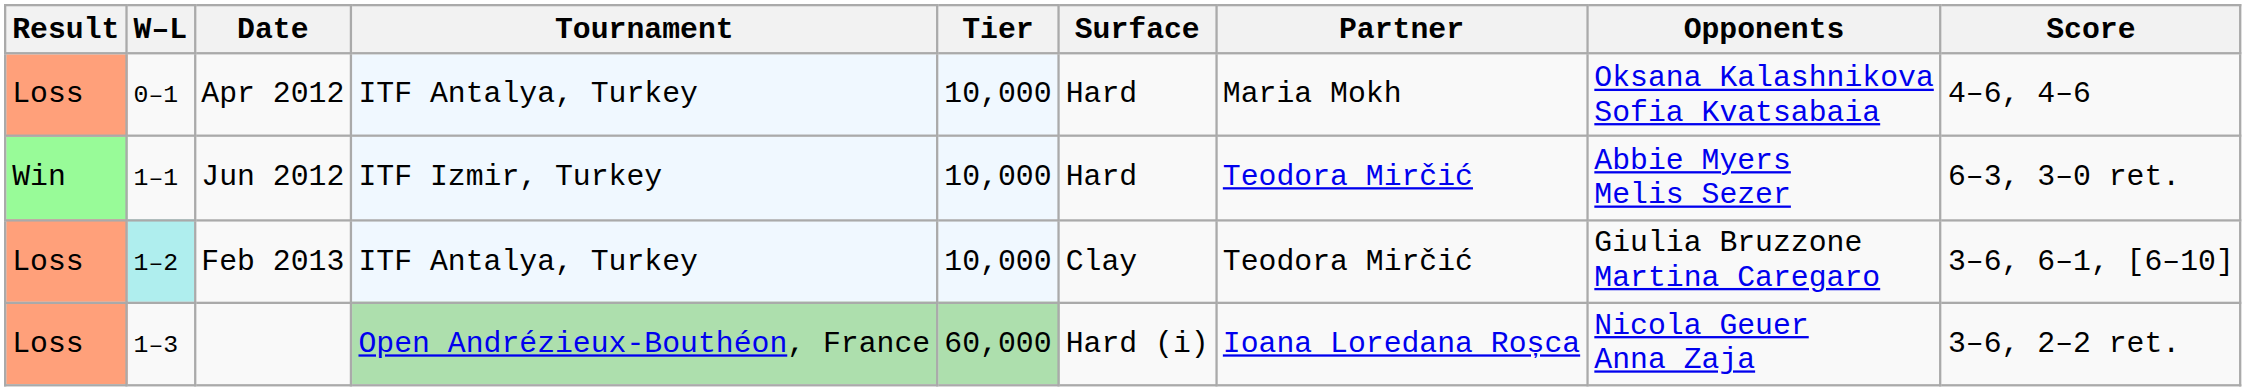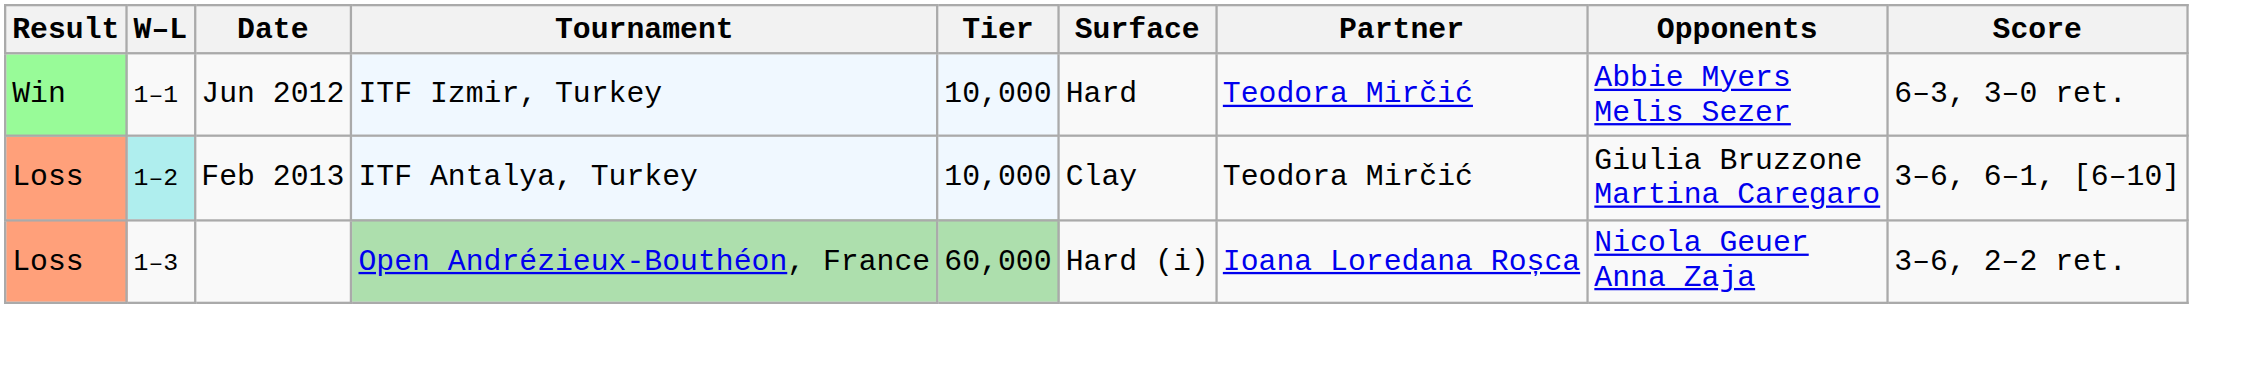 <table class="sortable wikitable">
 <tr>
 <th>Result</th>
 <th class="unsortable">W–L</th>
 <th>Date</th>
 <th>Tournament</th>
 <th>Tier</th>
 <th>Surface</th>
 <th>Partner</th>
 <th>Opponents</th>
 <th class="unsortable">Score</th>
-</tr>
-<tr>
-<td bgcolor="FFA07A">Loss</td>
-<td><small>0–1</small></td>
-<td>Apr 2012</td>
-<td bgcolor="#f0f8ff">ITF Antalya, Turkey</td>
-<td bgcolor="#f0f8ff">10,000</td>
-<td>Hard</td>
-<td> Maria Mokh</td>
-<td> <a href='#'>Oksana Kalashnikova</a> <br>  <a href='#'>Sofia Kvatsabaia</a></td>
-<td>4–6, 4–6</td>
 </tr>
 <tr>
 <td bgcolor="98FB98">Win</td>
 <td><small>1–1</small></td>
 <td>Jun 2012</td>
 <td bgcolor="#f0f8ff">ITF Izmir, Turkey</td>
 <td bgcolor="#f0f8ff">10,000</td>
 <td>Hard</td>
 <td> <a href='#'>Teodora Mirčić</a></td>
 <td> <a href='#'>Abbie Myers</a> <br>  <a href='#'>Melis Sezer</a></td>
 <td>6–3, 3–0 ret.</td>
 </tr>
 <tr>
 <td bgcolor="FFA07A">Loss</td>
 <td style="background: paleturquoise;"><small>1–2</small></td>
 <td>Feb 2013</td>
 <td bgcolor="#f0f8ff">ITF Antalya, Turkey</td>
 <td bgcolor="#f0f8ff">10,000</td>
 <td>Clay</td>
 <td> Teodora Mirčić</td>
 <td> Giulia Bruzzone <br>  <a href='#'>Martina Caregaro</a></td>
 <td>3–6, 6–1, [6–10]</td>
 </tr>
 <tr>
 <td bgcolor="FFA07A">Loss</td>
 <td><small>1–3</small></td>
 <td><a href='#'></a></td>
 <td style="background:#addfad;"><a href='#'>Open Andrézieux-Bouthéon</a>, France</td>
 <td style="background:#addfad;">60,000</td>
 <td>Hard (i)</td>
 <td> <a href='#'>Ioana Loredana Roșca</a></td>
 <td> <a href='#'>Nicola Geuer</a> <br>  <a href='#'>Anna Zaja</a></td>
 <td>3–6, 2–2 ret.</td>
 </tr>
 </table>
